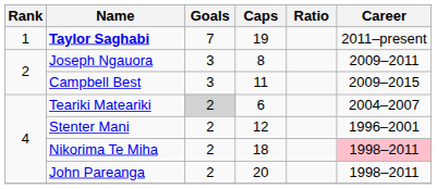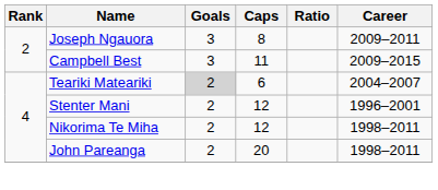 <table class="wikitable sortable" style="text-align: center;">
 <tr>
 <th width=25>Rank</th>
 <th width=150>Name</th>
 <th width=50>Goals</th>
 <th width=50>Caps</th>
 <th width=50>Ratio</th>
 <th width=100>Career</th>
-</tr>
-<tr>
-<td>1</td>
-<td align="left"><strong><a href='#'>Taylor Saghabi</a></strong></td>
-<td>7</td>
-<td>19</td>
-<td></td>
-<td>2011–present</td>
 </tr>
 <tr>
 <td rowspan=2>2</td>
 <td align="left"><a href='#'>Joseph Ngauora</a></td>
 <td>3</td>
 <td>8</td>
 <td></td>
 <td>2009–2011</td>
 </tr>
 <tr>
 <td align="left"><a href='#'>Campbell Best</a></td>
 <td>3</td>
 <td>11</td>
 <td></td>
 <td>2009–2015</td>
 </tr>
 <tr>
 <td rowspan=4>4</td>
 <td align="left"><a href='#'>Teariki Mateariki</a></td>
 <td style="background: lightgrey;">2</td>
 <td>6</td>
 <td></td>
 <td>2004–2007</td>
 </tr>
 <tr>
 <td align="left"><a href='#'>Stenter Mani</a></td>
 <td>2</td>
 <td>12</td>
 <td></td>
 <td>1996–2001</td>
 </tr>
 <tr>
 <td align="left"><a href='#'>Nikorima Te Miha</a></td>
 <td>2</td>
-<td>18</td>
+<td>12</td>
 <td></td>
-<td style="background: pink;">1998–2011</td>
+<td>1998–2011</td>
 </tr>
 <tr>
 <td align="left"><a href='#'>John Pareanga</a></td>
 <td>2</td>
 <td>20</td>
 <td></td>
 <td>1998–2011</td>
 </tr>
 <tr>
 </tr>
 </table>
